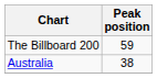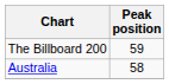 <table class="wikitable sortable">
 <tr>
 <th>Chart</th>
 <th>Peak<br>position</th>
 </tr>
 <tr>
 <td>The Billboard 200</td>
 <td align="center">59</td>
 </tr>
 <tr>
 <td><a href='#'>Australia</a></td>
-<td align="center">38</td>
+<td align="center">58</td>
 </tr>
 <tr>
 </tr>
 </table>
